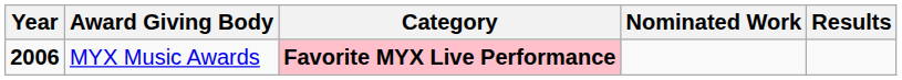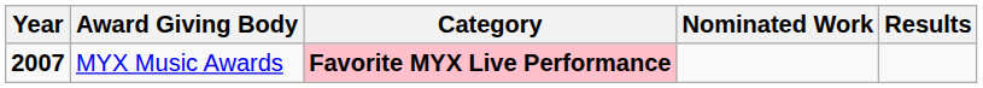 <table class="wikitable">
 <tr>
 <th>Year</th>
 <th>Award Giving Body</th>
 <th>Category</th>
 <th>Nominated Work</th>
 <th>Results</th>
 </tr>
 <tr>
-<td><strong>2006</strong></td>
+<td><strong>2007</strong></td>
 <td><a href='#'>MYX Music Awards</a></td>
 <td style="background: pink;"><strong>Favorite MYX Live Performance</strong></td>
 <td></td>
 <td></td>
 </tr>
 </table>
